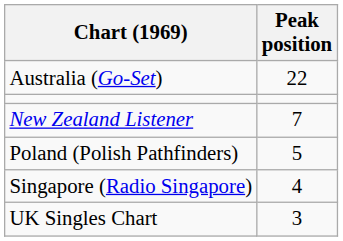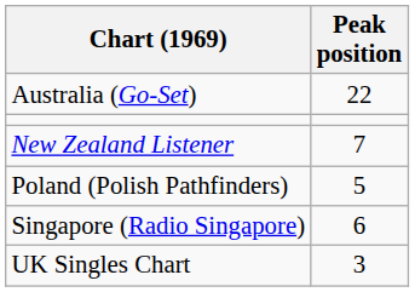 <table class="wikitable sortable">
 <tr>
 <th align="left">Chart (1969)</th>
 <th style="text-align:center;">Peak<br>position</th>
 </tr>
 <tr>
 <td align="left">Australia (<em><a href='#'>Go-Set</a></em>)</td>
 <td style="text-align:center;">22</td>
 </tr>
 <tr>
 <td></td>
 </tr>
 <tr>
 <td align="left"><em><a href='#'>New Zealand Listener</a></em></td>
 <td style="text-align:center;">7</td>
 </tr>
 <tr>
 <td align="left">Poland (Polish Pathfinders)</td>
 <td style="text-align:center;">5</td>
 </tr>
 <tr>
 <td align="left">Singapore (<a href='#'>Radio Singapore</a>)</td>
-<td style="text-align:center;">4</td>
+<td style="text-align:center;">6</td>
 </tr>
 <tr>
 <td align="left">UK Singles Chart</td>
 <td style="text-align:center;">3</td>
 </tr>
 </table>
